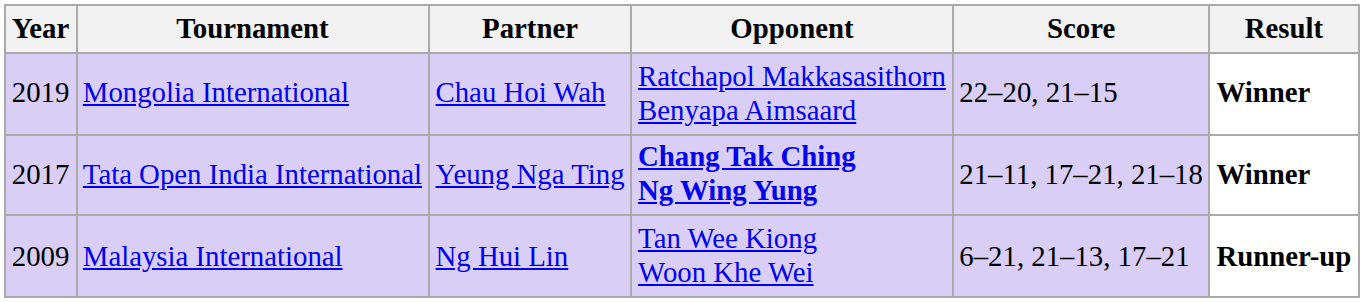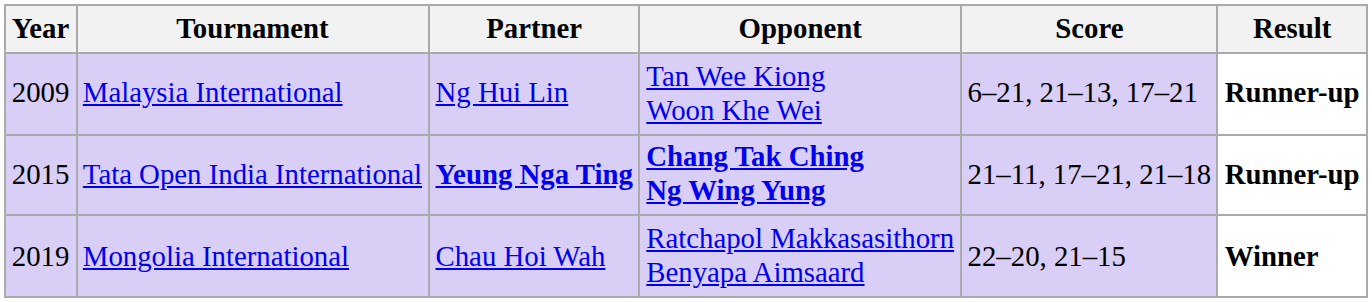 <table class="sortable wikitable" style="font-size: 90%;">
 <tr>
 <th>Year</th>
 <th>Tournament</th>
 <th>Partner</th>
 <th>Opponent</th>
 <th>Score</th>
 <th>Result</th>
 </tr>
 <tr>
 </tr>
 <tr style="background:#D8CEF6">
+<td align="center">2009</td>
+<td align="left"><a href='#'>Malaysia International</a></td>
+<td align="left"> <a href='#'>Ng Hui Lin</a></td>
+<td align="left"> <a href='#'>Tan Wee Kiong</a> <br>  <a href='#'>Woon Khe Wei</a></td>
+<td align="left">6–21, 21–13, 17–21</td>
+<td style="text-align:left; background:white"> <strong>Runner-up</strong></td>
+</tr>
+<tr>
+</tr>
+<tr style="background:#D8CEF6">
+<td align="center">2015</td>
+<td align="left"><a href='#'>Tata Open India International</a></td>
+<td align="left"><strong> <a href='#'>Yeung Nga Ting</a></strong></td>
+<td align="left"><strong> <a href='#'>Chang Tak Ching</a> <br>  <a href='#'>Ng Wing Yung</a></strong></td>
+<td align="left">21–11, 17–21, 21–18</td>
+<td style="text-align:left; background:white"> <strong>Runner-up</strong></td>
+</tr>
+<tr>
+</tr>
+<tr style="background:#D8CEF6">
 <td align="center">2019</td>
 <td align="left"><a href='#'>Mongolia International</a></td>
 <td align="left"> <a href='#'>Chau Hoi Wah</a></td>
 <td align="left"> <a href='#'>Ratchapol Makkasasithorn</a> <br>  <a href='#'>Benyapa Aimsaard</a></td>
 <td align="left">22–20, 21–15</td>
 <td style="text-align:left; background:white"> <strong>Winner</strong></td>
 </tr>
-<tr>
-</tr>
-<tr style="background:#D8CEF6">
-<td align="center">2017</td>
-<td align="left"><a href='#'>Tata Open India International</a></td>
-<td align="left"> <a href='#'>Yeung Nga Ting</a></td>
-<td align="left"><strong> <a href='#'>Chang Tak Ching</a> <br>  <a href='#'>Ng Wing Yung</a></strong></td>
-<td align="left">21–11, 17–21, 21–18</td>
-<td style="text-align:left; background:white"> <strong>Winner</strong></td>
-</tr>
-<tr>
-</tr>
-<tr style="background:#D8CEF6">
-<td align="center">2009</td>
-<td align="left"><a href='#'>Malaysia International</a></td>
-<td align="left"> <a href='#'>Ng Hui Lin</a></td>
-<td align="left"> <a href='#'>Tan Wee Kiong</a> <br>  <a href='#'>Woon Khe Wei</a></td>
-<td align="left">6–21, 21–13, 17–21</td>
-<td style="text-align:left; background:white"> <strong>Runner-up</strong></td>
-</tr>
 </table>
